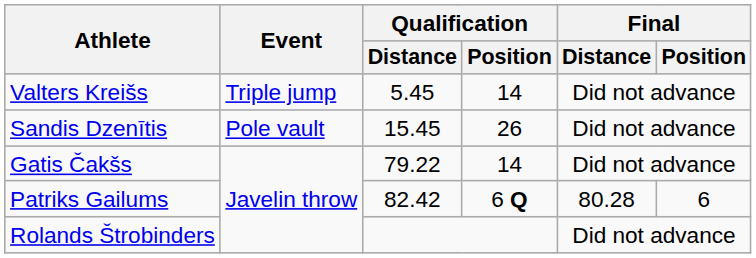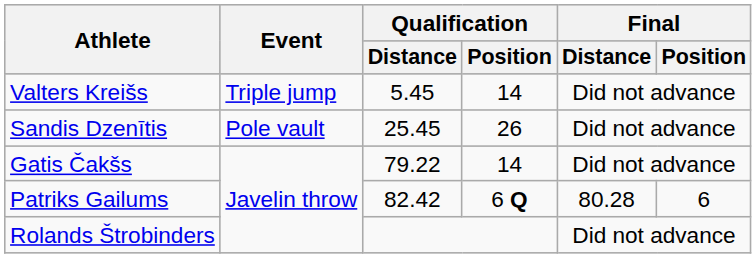 <table class=wikitable style=font-size:90%>
 <tr>
 <th rowspan=2>Athlete</th>
 <th rowspan=2>Event</th>
 <th colspan=2>Qualification</th>
 <th colspan=2>Final</th>
 </tr>
 <tr style=font-size:95%>
 <th>Distance</th>
 <th>Position</th>
 <th>Distance</th>
 <th>Position</th>
 </tr>
 <tr align=center>
 <td align=left><a href='#'>Valters Kreišs</a></td>
 <td align=left><a href='#'>Triple jump</a></td>
 <td>5.45</td>
 <td>14</td>
 <td colspan=2>Did not advance</td>
 </tr>
 <tr align=center>
 <td align=left><a href='#'>Sandis Dzenītis</a></td>
 <td align=left><a href='#'>Pole vault</a></td>
-<td>15.45 </td>
+<td>25.45 </td>
 <td>26</td>
 <td colspan=2>Did not advance</td>
 </tr>
 <tr align=center>
 <td align=left><a href='#'>Gatis Čakšs</a></td>
 <td align=left rowspan=3><a href='#'>Javelin throw</a></td>
 <td>79.22</td>
 <td>14</td>
 <td colspan=2>Did not advance</td>
 </tr>
 <tr align=center>
 <td align=left><a href='#'>Patriks Gailums</a></td>
 <td>82.42 </td>
 <td>6 <strong>Q</strong></td>
 <td>80.28</td>
 <td>6</td>
 </tr>
 <tr align=center>
 <td align=left><a href='#'>Rolands Štrobinders</a></td>
 <td colspan=2></td>
 <td colspan=2>Did not advance</td>
 </tr>
 </table>
